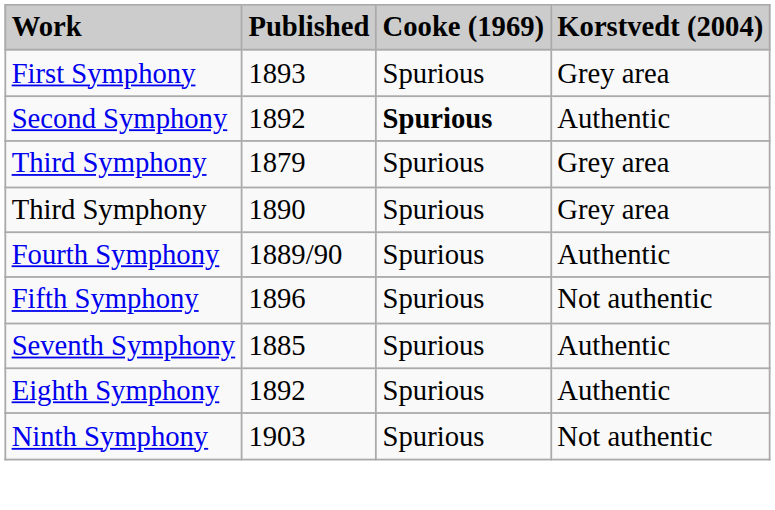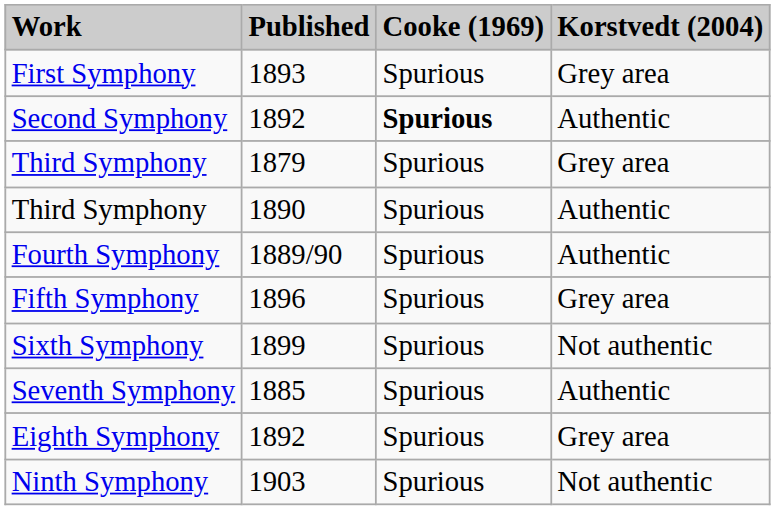 <table class="wikitable" style="margin: 1em auto;">
 <tr style="background:#ccc;">
 <td><strong>Work</strong></td>
 <td><strong>Published</strong></td>
 <td><strong>Cooke (1969)</strong></td>
 <td><strong>Korstvedt (2004)</strong></td>
 </tr>
 <tr>
 <td><a href='#'>First Symphony</a></td>
 <td>1893</td>
 <td>Spurious</td>
 <td>Grey area</td>
 </tr>
 <tr>
 <td><a href='#'>Second Symphony</a></td>
 <td>1892</td>
 <td><strong>Spurious</strong></td>
 <td>Authentic</td>
 </tr>
 <tr>
 <td><a href='#'>Third Symphony</a></td>
 <td>1879</td>
 <td>Spurious</td>
 <td>Grey area</td>
 </tr>
 <tr>
 <td>Third Symphony</td>
 <td>1890</td>
 <td>Spurious</td>
-<td>Grey area</td>
+<td>Authentic</td>
 </tr>
 <tr>
 <td><a href='#'>Fourth Symphony</a></td>
 <td>1889/90</td>
 <td>Spurious</td>
 <td>Authentic</td>
 </tr>
 <tr>
 <td><a href='#'>Fifth Symphony</a></td>
 <td>1896</td>
+<td>Spurious</td>
+<td>Grey area</td>
+</tr>
+<tr>
+<td><a href='#'>Sixth Symphony</a></td>
+<td>1899</td>
 <td>Spurious</td>
 <td>Not authentic</td>
 </tr>
 <tr>
 <td><a href='#'>Seventh Symphony</a></td>
 <td>1885</td>
 <td>Spurious</td>
 <td>Authentic</td>
 </tr>
 <tr>
 <td><a href='#'>Eighth Symphony</a></td>
 <td>1892</td>
 <td>Spurious</td>
-<td>Authentic</td>
+<td>Grey area</td>
 </tr>
 <tr>
 <td><a href='#'>Ninth Symphony</a></td>
 <td>1903</td>
 <td>Spurious</td>
 <td>Not authentic</td>
 </tr>
 </table>
